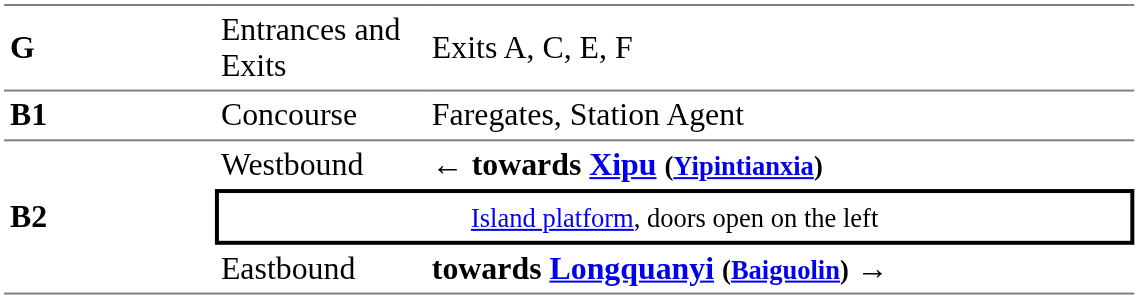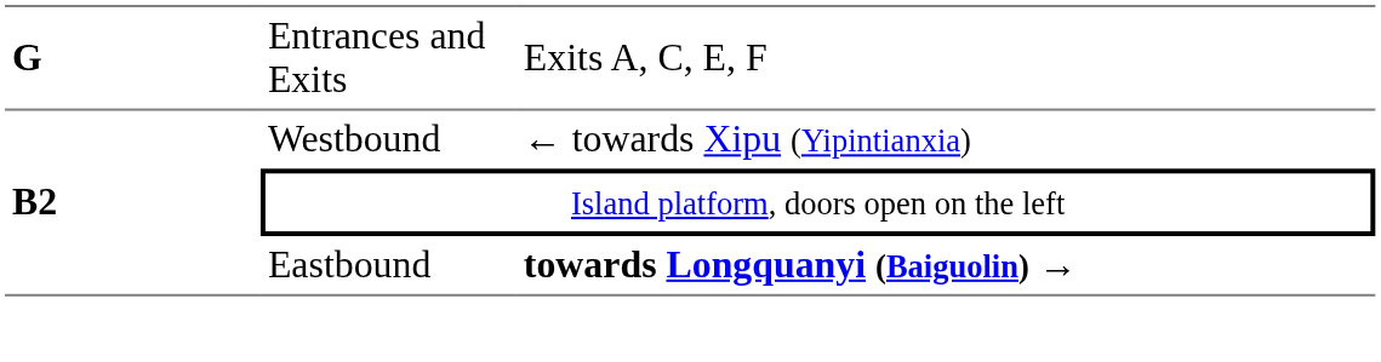 <table cellspacing=0 cellpadding=3>
 <tr>
 <td style="border-top:solid 1px gray;border-bottom:solid 1px gray;" width=100><strong>G</strong></td>
 <td style="border-top:solid 1px gray;border-bottom:solid 1px gray;" width=100>Entrances and Exits</td>
 <td style="border-top:solid 1px gray;border-bottom:solid 1px gray;" width=350>Exits A, C, E, F</td>
 </tr>
 <tr>
-<td style="border-bottom:solid 1px gray;"><strong>B1</strong></td>
-<td style="border-bottom:solid 1px gray;">Concourse</td>
-<td style="border-bottom:solid 1px gray;">Faregates, Station Agent</td>
-</tr>
-<tr>
 <td style="border-bottom:solid 1px gray;" rowspan=3><strong>B2</strong></td>
 <td>Westbound</td>
-<td><strong>←  towards <a href='#'>Xipu</a> <small>(<a href='#'>Yipintianxia</a>)</small></strong></td>
+<td>←  towards <a href='#'>Xipu</a> <small>(<a href='#'>Yipintianxia</a>)</small></td>
 </tr>
 <tr>
 <td style="border-right:solid 2px black;border-left:solid 2px black;border-top:solid 2px black;border-bottom:solid 2px black;text-align:center;" colspan=2><small><a href='#'>Island platform</a>, doors open on the left</small></td>
 </tr>
 <tr>
 <td style="border-bottom:solid 1px gray;">Eastbound</td>
 <td style="border-bottom:solid 1px gray;"><strong>  towards <a href='#'>Longquanyi</a> <small>(<a href='#'>Baiguolin</a>)</small> →</strong></td>
 </tr>
 </table>
